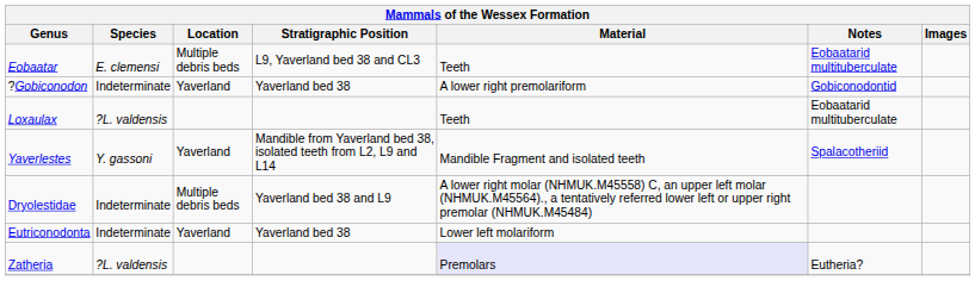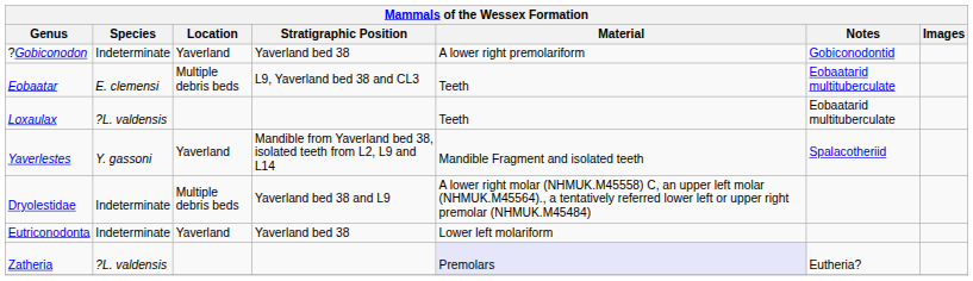 <table class="wikitable"  style="margin:auto; width:100%;">
 <tr>
 <th colspan="7" style="text-align:center;"><strong><a href='#'>Mammals</a> of the Wessex Formation</strong></th>
 </tr>
 <tr>
 <th>Genus</th>
 <th>Species</th>
 <th>Location</th>
 <th>Stratigraphic Position</th>
 <th>Material</th>
 <th>Notes</th>
 <th>Images</th>
 </tr>
 <tr>
+<td>?<em><a href='#'>Gobiconodon</a></em></td>
+<td>Indeterminate</td>
+<td>Yaverland</td>
+<td>Yaverland bed 38</td>
+<td>A lower right premolariform</td>
+<td><a href='#'>Gobiconodontid</a></td>
+<td></td>
+</tr>
+<tr>
 <td><br><em><a href='#'>Eobaatar</a></em></td>
 <td><br><em>E. clemensi</em></td>
 <td>Multiple debris beds</td>
 <td>L9, Yaverland bed 38 and CL3</td>
 <td><br>Teeth</td>
 <td><a href='#'>Eobaatarid</a> <a href='#'>multituberculate</a></td>
-<td></td>
-</tr>
-<tr>
-<td>?<em><a href='#'>Gobiconodon</a></em></td>
-<td>Indeterminate</td>
-<td>Yaverland</td>
-<td>Yaverland bed 38</td>
-<td>A lower right premolariform</td>
-<td><a href='#'>Gobiconodontid</a></td>
 <td></td>
 </tr>
 <tr>
 <td><br><em><a href='#'>Loxaulax</a></em></td>
 <td><br><em>?L. valdensis</em></td>
 <td></td>
 <td></td>
 <td><br>Teeth</td>
 <td>Eobaatarid multituberculate</td>
 <td></td>
 </tr>
 <tr>
 <td><br><em><a href='#'>Yaverlestes</a></em></td>
 <td><br><em>Y. gassoni</em></td>
 <td>Yaverland</td>
 <td>Mandible from Yaverland bed 38, isolated teeth from L2, L9 and L14</td>
 <td><br>Mandible Fragment and isolated teeth</td>
 <td><a href='#'>Spalacotheriid</a></td>
 <td></td>
 </tr>
 <tr>
 <td><br><a href='#'>Dryolestidae</a></td>
 <td><br>Indeterminate</td>
 <td>Multiple debris beds</td>
 <td>Yaverland bed 38 and L9</td>
 <td>A lower right molar (NHMUK.M45558) C, an upper left molar (NHMUK.M45564)., a tentatively referred lower left or upper right premolar (NHMUK.M45484)</td>
 <td></td>
 <td></td>
 </tr>
 <tr>
 <td><a href='#'>Eutriconodonta</a></td>
 <td>Indeterminate</td>
 <td>Yaverland</td>
 <td>Yaverland bed 38</td>
 <td>Lower left molariform</td>
 <td></td>
 <td></td>
 </tr>
 <tr>
 <td><br><a href='#'>Zatheria</a></td>
 <td><br><em>?L. valdensis</em></td>
 <td></td>
 <td></td>
 <td style="background: lavender;"><br>Premolars</td>
 <td><br>Eutheria?</td>
 <td></td>
 </tr>
 <tr>
 </tr>
 </table>
